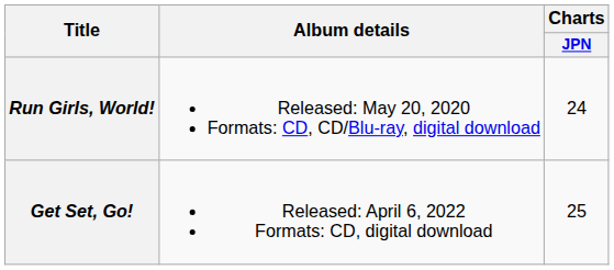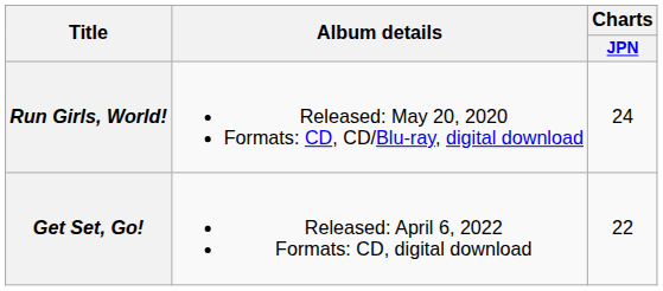 <table class="wikitable plainrowheaders" style="text-align:center;" border="1">
 <tr>
 <th rowspan="2">Title</th>
 <th rowspan="2">Album details</th>
 <th>Charts</th>
 </tr>
 <tr>
 <th style="width:3em;font-size:85%;"><a href='#'>JPN</a><br></th>
 </tr>
 <tr>
 <th scope="row"><em>Run Girls, World!</em></th>
 <td><br><ul><li>Released: May 20, 2020</li><li>Formats: <a href='#'>CD</a>, CD/<a href='#'>Blu-ray</a>, <a href='#'>digital download</a></li></ul></td>
 <td>24</td>
 </tr>
 <tr>
 <th scope="row"><em>Get Set, Go!</em></th>
 <td><br><ul><li>Released: April 6, 2022</li><li>Formats: CD, digital download</li></ul></td>
-<td>25</td>
+<td>22</td>
 </tr>
 </table>
